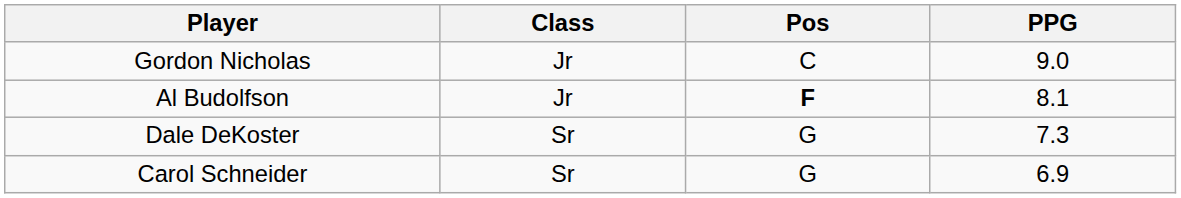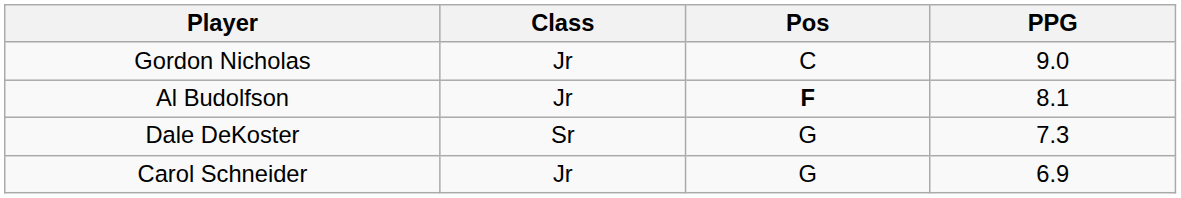 <table class="wikitable sortable">
 <tr>
 <th bgcolor="#DDDDFF" width="16%">Player</th>
 <th bgcolor="#DDDDFF" width="9%">Class</th>
 <th bgcolor="#DDDDFF" width="9%">Pos</th>
 <th bgcolor="#DDDDFF" width="9%">PPG</th>
 </tr>
 <tr align="center">
 <td>Gordon Nicholas</td>
 <td>Jr</td>
 <td>C</td>
 <td>9.0</td>
 </tr>
 <tr align="center">
 <td>Al Budolfson</td>
 <td>Jr</td>
 <td><strong>F</strong></td>
 <td>8.1</td>
 </tr>
 <tr align="center">
 <td>Dale DeKoster</td>
 <td>Sr</td>
 <td>G</td>
 <td>7.3</td>
 </tr>
 <tr align="center">
 <td>Carol Schneider</td>
-<td>Sr</td>
+<td>Jr</td>
 <td>G</td>
 <td>6.9</td>
 </tr>
 </table>
